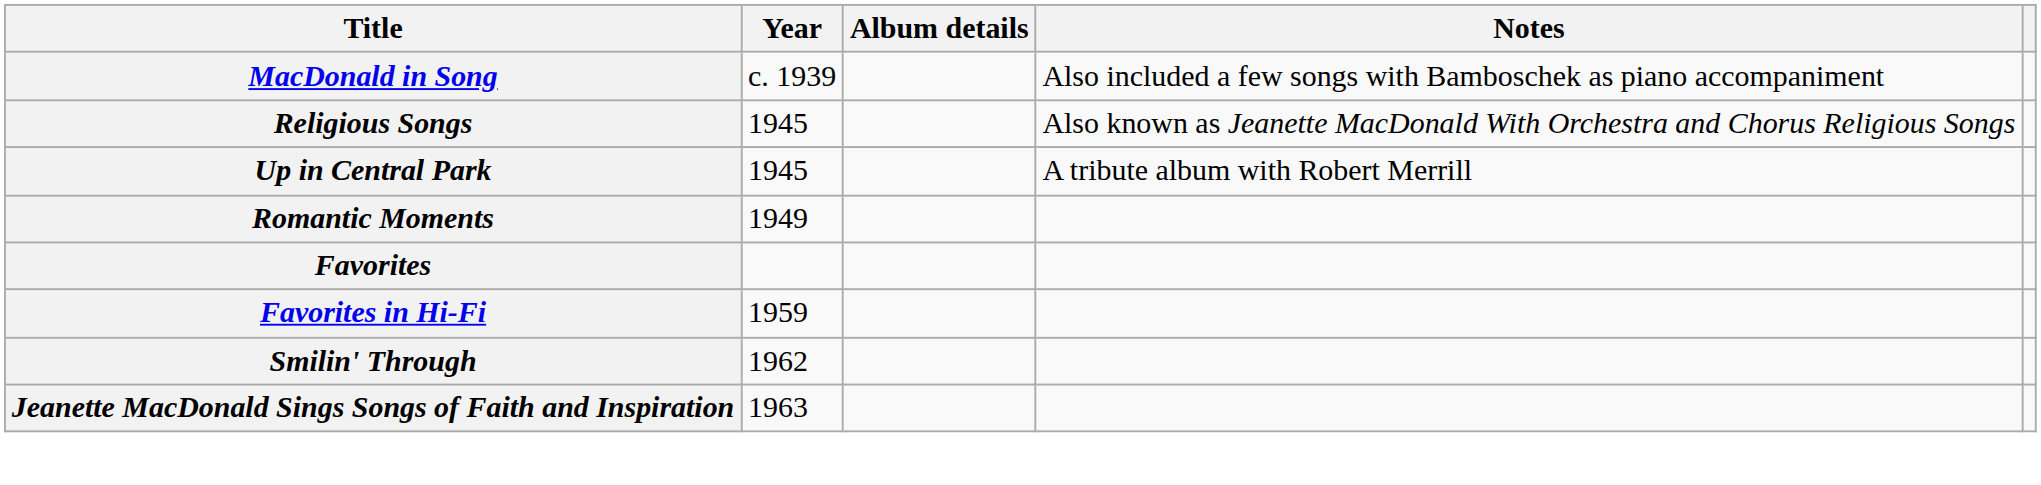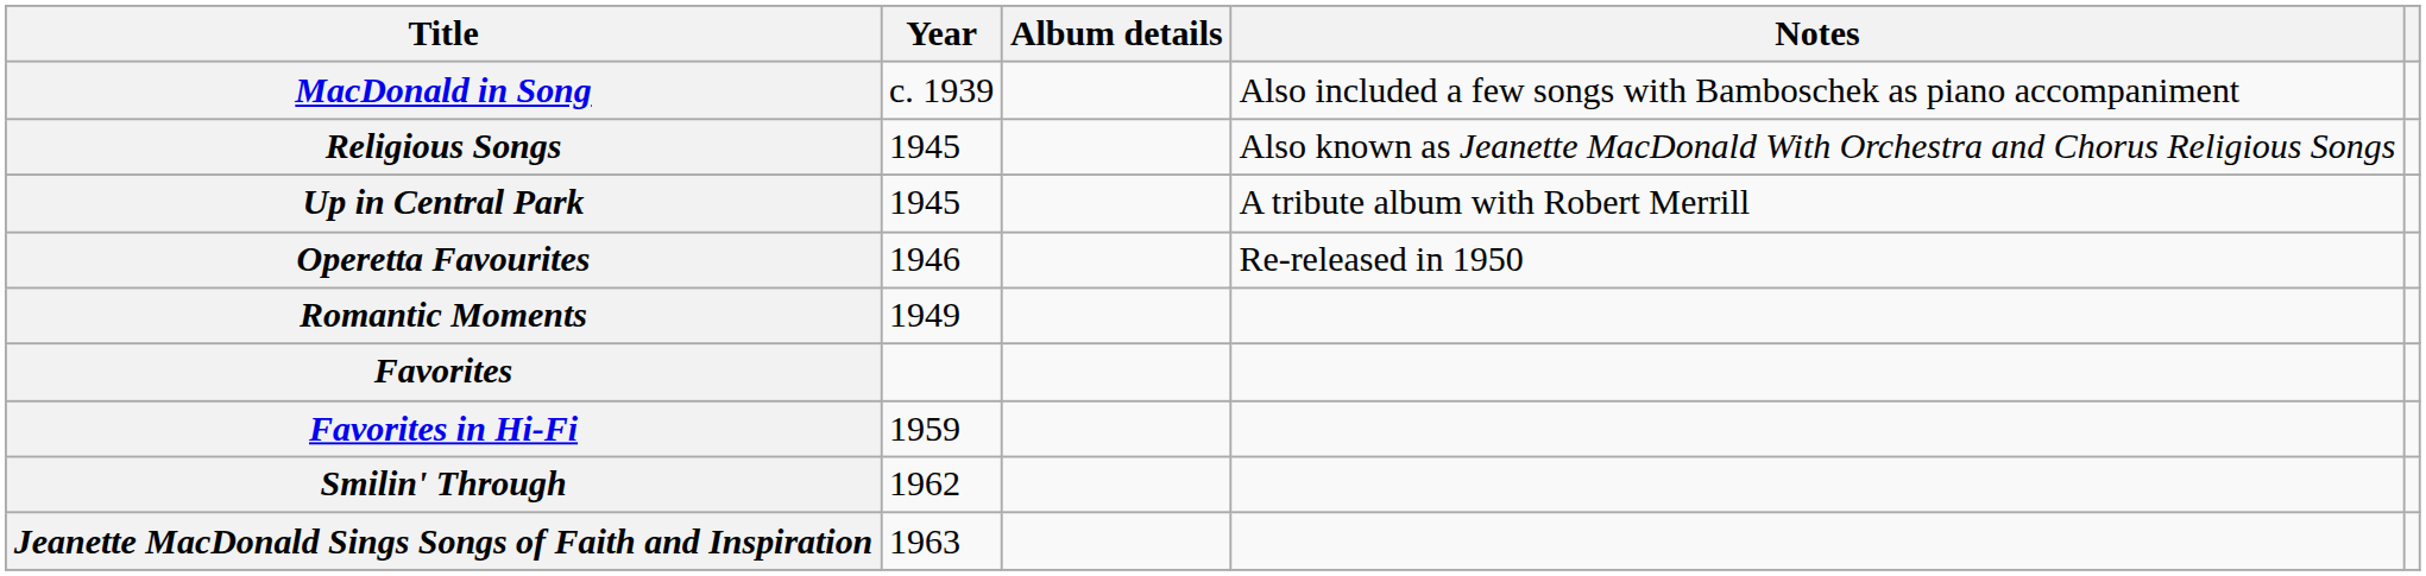 <table class="wikitable">
 <tr>
 <th scope="col">Title</th>
 <th scope="col">Year</th>
 <th scope="col">Album details</th>
 <th scope="col">Notes</th>
 <th scope="col"></th>
 </tr>
 <tr>
 <th scope-"row"><em><a href='#'>MacDonald in Song</a></em></th>
 <td>c. 1939</td>
 <td></td>
 <td>Also included a few songs with Bamboschek as piano accompaniment</td>
 <td></td>
 </tr>
 <tr>
 <th scope="row"><em>Religious Songs</em></th>
 <td>1945</td>
 <td></td>
 <td>Also known as <em>Jeanette MacDonald With Orchestra and Chorus Religious Songs</em></td>
 <td></td>
 </tr>
 <tr>
 <th scope="row"><em>Up in Central Park</em></th>
 <td>1945</td>
 <td></td>
 <td>A tribute album with Robert Merrill</td>
+<td></td>
+</tr>
+<tr>
+<th scope="row"><em>Operetta Favourites</em></th>
+<td>1946</td>
+<td></td>
+<td>Re-released in 1950</td>
 <td></td>
 </tr>
 <tr>
 <th scope="row"><em>Romantic Moments</em></th>
 <td>1949</td>
 <td></td>
 <td></td>
 <td></td>
 </tr>
 <tr>
 <th scope="row"><em>Favorites</em></th>
 <td></td>
 <td></td>
 <td></td>
 <td></td>
 </tr>
 <tr>
 <th scope="row"><em><a href='#'>Favorites in Hi-Fi</a></em></th>
 <td>1959</td>
 <td></td>
 <td> </td>
 <td></td>
 </tr>
 <tr>
 <th scope="row"><em>Smilin' Through</em></th>
 <td>1962</td>
 <td></td>
 <td></td>
 <td></td>
 </tr>
 <tr>
 <th scope="row"><em>Jeanette MacDonald Sings Songs of Faith and Inspiration</em></th>
 <td>1963</td>
 <td></td>
 <td></td>
 <td></td>
 </tr>
 </table>
